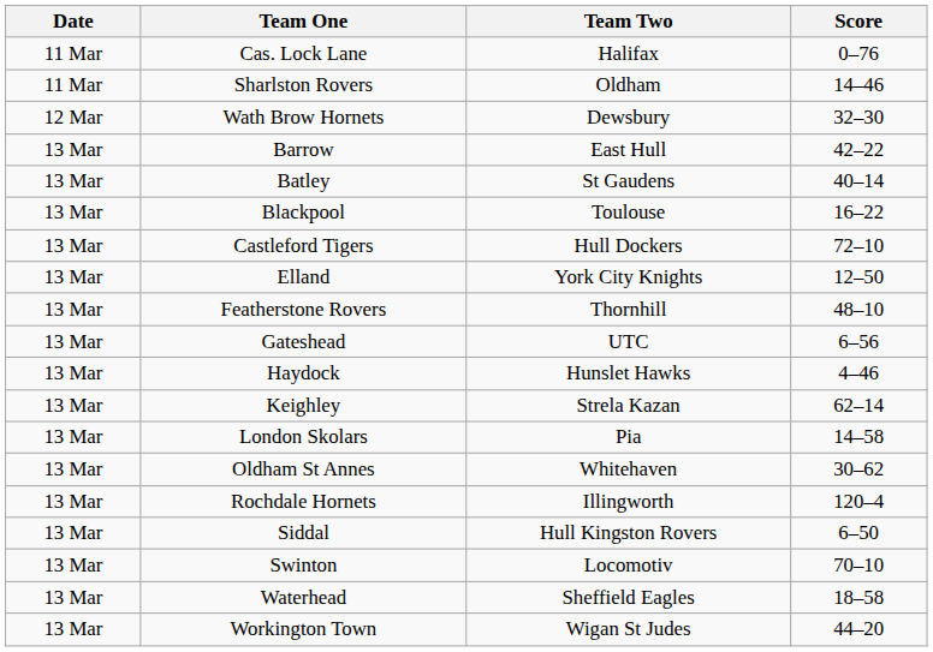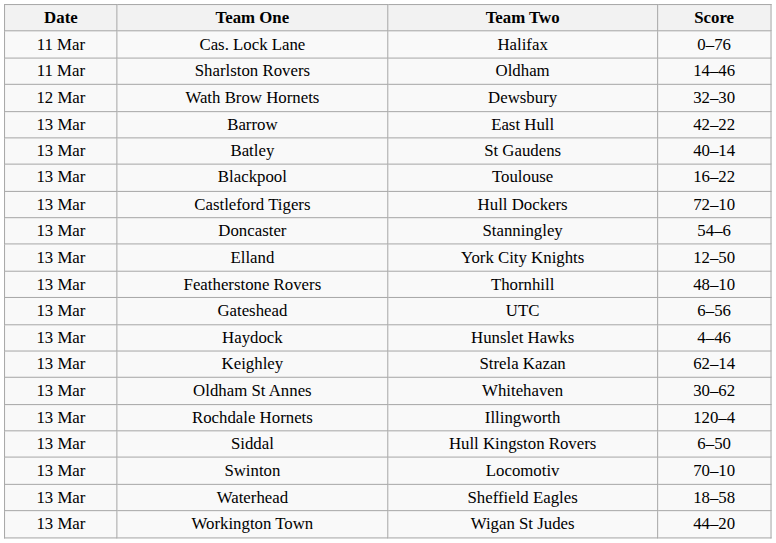 <table class="wikitable" style="text-align: center">
 <tr>
 <th width=100>Date</th>
 <th width=250>Team One</th>
 <th width=250>Team Two</th>
 <th width=100>Score</th>
 </tr>
 <tr>
 <td>11 Mar</td>
 <td>Cas. Lock Lane</td>
 <td>Halifax</td>
 <td>0–76</td>
 </tr>
 <tr>
 <td>11 Mar</td>
 <td>Sharlston Rovers</td>
 <td>Oldham</td>
 <td>14–46</td>
 </tr>
 <tr>
 <td>12 Mar</td>
 <td>Wath Brow Hornets</td>
 <td>Dewsbury</td>
 <td>32–30</td>
 </tr>
 <tr>
 <td>13 Mar</td>
 <td>Barrow</td>
 <td>East Hull</td>
 <td>42–22</td>
 </tr>
 <tr>
 <td>13 Mar</td>
 <td>Batley</td>
 <td>St Gaudens</td>
 <td>40–14</td>
 </tr>
 <tr>
 <td>13 Mar</td>
 <td>Blackpool</td>
 <td>Toulouse</td>
 <td>16–22</td>
 </tr>
 <tr>
 <td>13 Mar</td>
 <td>Castleford Tigers</td>
 <td>Hull Dockers</td>
 <td>72–10</td>
 </tr>
 <tr>
 <td>13 Mar</td>
+<td>Doncaster</td>
+<td>Stanningley</td>
+<td>54–6</td>
+</tr>
+<tr>
+<td>13 Mar</td>
 <td>Elland</td>
 <td>York City Knights</td>
 <td>12–50</td>
 </tr>
 <tr>
 <td>13 Mar</td>
 <td>Featherstone Rovers</td>
 <td>Thornhill</td>
 <td>48–10</td>
 </tr>
 <tr>
 <td>13 Mar</td>
 <td>Gateshead</td>
 <td>UTC</td>
 <td>6–56</td>
 </tr>
 <tr>
 <td>13 Mar</td>
 <td>Haydock</td>
 <td>Hunslet Hawks</td>
 <td>4–46</td>
 </tr>
 <tr>
 <td>13 Mar</td>
 <td>Keighley</td>
 <td>Strela Kazan</td>
 <td>62–14</td>
-</tr>
-<tr>
-<td>13 Mar</td>
-<td>London Skolars</td>
-<td>Pia</td>
-<td>14–58</td>
 </tr>
 <tr>
 <td>13 Mar</td>
 <td>Oldham St Annes</td>
 <td>Whitehaven</td>
 <td>30–62</td>
 </tr>
 <tr>
 <td>13 Mar</td>
 <td>Rochdale Hornets</td>
 <td>Illingworth</td>
 <td>120–4</td>
 </tr>
 <tr>
 <td>13 Mar</td>
 <td>Siddal</td>
 <td>Hull Kingston Rovers</td>
 <td>6–50</td>
 </tr>
 <tr>
 <td>13 Mar</td>
 <td>Swinton</td>
 <td>Locomotiv</td>
 <td>70–10</td>
 </tr>
 <tr>
 <td>13 Mar</td>
 <td>Waterhead</td>
 <td>Sheffield Eagles</td>
 <td>18–58</td>
 </tr>
 <tr>
 <td>13 Mar</td>
 <td>Workington Town</td>
 <td>Wigan St Judes</td>
 <td>44–20</td>
 </tr>
 </table>
